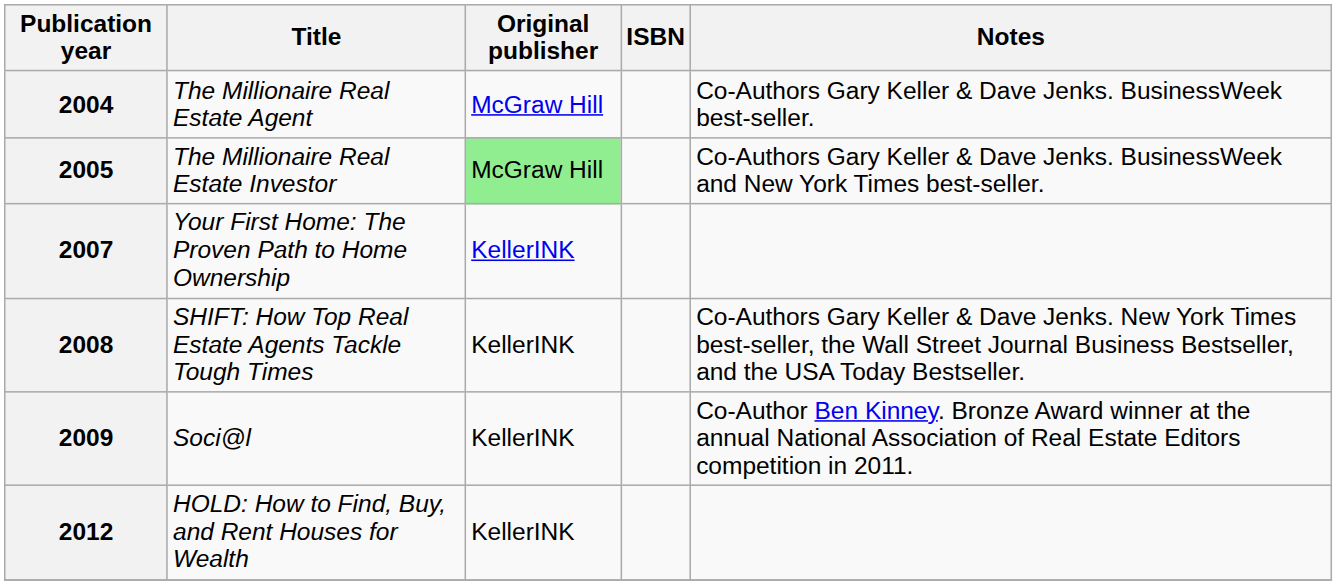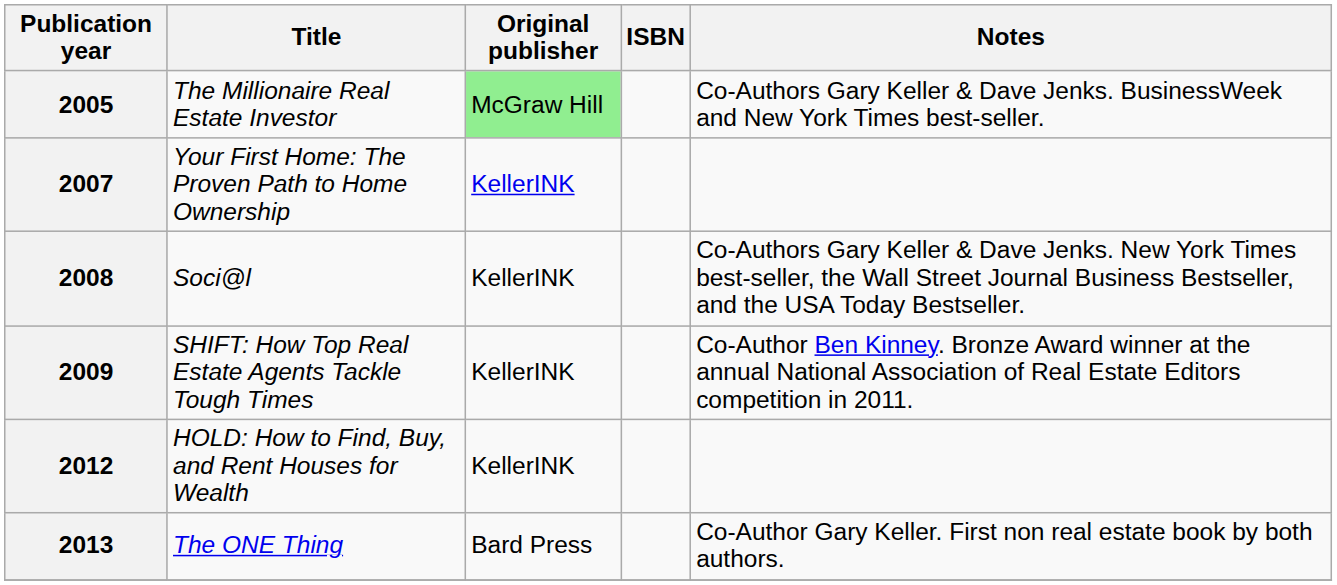 <table class="wikitable plainrowheaders sortable">
 <tr>
 <th scope="col">Publication year</th>
 <th scope="col">Title</th>
 <th scope="col">Original publisher</th>
 <th scope="col">ISBN</th>
 <th scope="col" class="unsortable">Notes</th>
-</tr>
-<tr>
-<th scope="row">2004</th>
-<td><em>The Millionaire Real Estate Agent</em></td>
-<td><a href='#'>McGraw Hill</a></td>
-<td></td>
-<td>Co-Authors Gary Keller & Dave Jenks. BusinessWeek best-seller.</td>
 </tr>
 <tr>
 <th scope="row">2005</th>
 <td><em>The Millionaire Real Estate Investor</em></td>
 <td style="background: lightgreen;">McGraw Hill</td>
 <td></td>
 <td>Co-Authors Gary Keller & Dave Jenks. BusinessWeek and New York Times best-seller.</td>
 </tr>
 <tr>
 <th scope="row">2007</th>
 <td><em>Your First Home: The Proven Path to Home Ownership</em></td>
 <td><a href='#'>KellerINK</a></td>
 <td></td>
 <td></td>
 </tr>
 <tr>
 <th scope="row">2008</th>
-<td><em>SHIFT: How Top Real Estate Agents Tackle Tough Times</em></td>
+<td><em>Soci@l</em></td>
 <td>KellerINK</td>
 <td></td>
 <td>Co-Authors Gary Keller & Dave Jenks. New York Times best-seller, the Wall Street Journal Business Bestseller, and the USA Today Bestseller.</td>
 </tr>
 <tr>
 <th scope="row">2009</th>
-<td><em>Soci@l</em></td>
+<td><em>SHIFT: How Top Real Estate Agents Tackle Tough Times</em></td>
 <td>KellerINK</td>
 <td></td>
 <td>Co-Author <a href='#'>Ben Kinney</a>. Bronze Award winner at the annual National Association of Real Estate Editors competition in 2011.</td>
 </tr>
 <tr>
 <th scope="row">2012</th>
 <td><em>HOLD: How to Find, Buy, and Rent Houses for Wealth</em></td>
 <td>KellerINK</td>
 <td></td>
 <td></td>
 </tr>
 <tr>
+<th scope="row">2013</th>
+<td><em><a href='#'>The ONE Thing</a></em></td>
+<td>Bard Press</td>
+<td></td>
+<td>Co-Author Gary Keller. First non real estate book by both authors.</td>
+</tr>
+<tr>
 </tr>
 </table>
